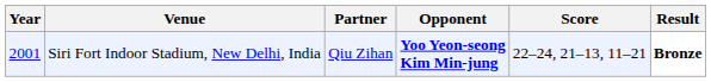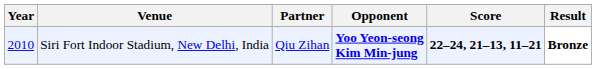 <table class="sortable wikitable" style="font-size: 90%;">
 <tr>
 <th>Year</th>
 <th>Venue</th>
 <th>Partner</th>
 <th>Opponent</th>
 <th>Score</th>
 <th>Result</th>
 </tr>
 <tr style="background:#ECF2FF">
-<td align="center"><a href='#'>2001</a></td>
+<td align="center"><a href='#'>2010</a></td>
 <td align="left">Siri Fort Indoor Stadium, <a href='#'>New Delhi</a>, India</td>
 <td align="left"> <a href='#'>Qiu Zihan</a></td>
 <td align="left"><strong> <a href='#'>Yoo Yeon-seong</a><br> <a href='#'>Kim Min-jung</a></strong></td>
-<td align="left">22–24, 21–13, 11–21</td>
+<td align="left"><strong>22–24, 21–13, 11–21</strong></td>
 <td style="text-align:left; background:white"> <strong>Bronze</strong></td>
 </tr>
 </table>
